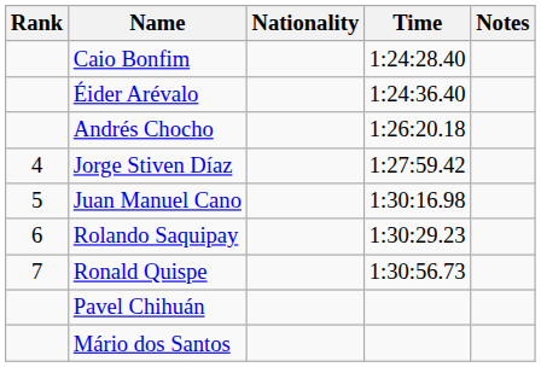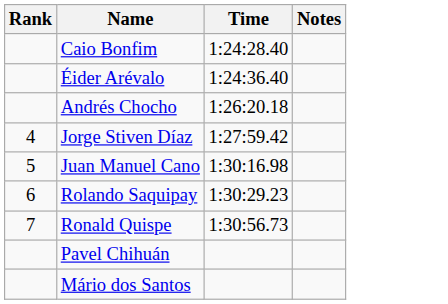 <table class="wikitable sortable" style="text-align:center">
 <tr>
 <th>Rank</th>
 <th>Name</th>
-<th>Nationality</th>
 <th>Time</th>
 <th>Notes</th>
 </tr>
 <tr>
 <td></td>
 <td align=left><a href='#'>Caio Bonfim</a></td>
-<td align=left></td>
 <td>1:24:28.40</td>
 <td></td>
 </tr>
 <tr>
 <td></td>
 <td align=left><a href='#'>Éider Arévalo</a></td>
-<td align=left></td>
 <td>1:24:36.40</td>
 <td></td>
 </tr>
 <tr>
 <td></td>
 <td align=left><a href='#'>Andrés Chocho</a></td>
-<td align=left></td>
 <td>1:26:20.18</td>
 <td></td>
 </tr>
 <tr>
 <td>4</td>
 <td align=left><a href='#'>Jorge Stiven Díaz</a></td>
-<td align=left></td>
 <td>1:27:59.42</td>
 <td></td>
 </tr>
 <tr>
 <td>5</td>
 <td align=left><a href='#'>Juan Manuel Cano</a></td>
-<td align=left></td>
 <td>1:30:16.98</td>
 <td></td>
 </tr>
 <tr>
 <td>6</td>
 <td align=left><a href='#'>Rolando Saquipay</a></td>
-<td align=left></td>
 <td>1:30:29.23</td>
 <td></td>
 </tr>
 <tr>
 <td>7</td>
 <td align=left><a href='#'>Ronald Quispe</a></td>
-<td align=left></td>
 <td>1:30:56.73</td>
 <td></td>
 </tr>
 <tr>
 <td></td>
 <td align=left><a href='#'>Pavel Chihuán</a></td>
-<td align=left></td>
 <td></td>
 <td></td>
 </tr>
 <tr>
 <td></td>
 <td align=left><a href='#'>Mário dos Santos</a></td>
-<td align=left></td>
 <td></td>
 <td></td>
 </tr>
 </table>
